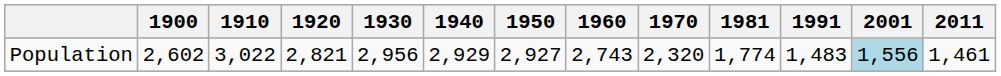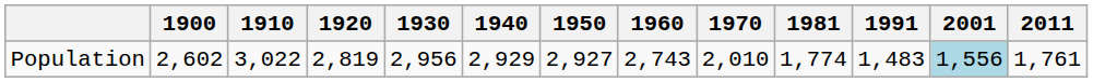 <table class="wikitable">
 <tr>
 <th></th>
 <th>1900</th>
 <th>1910</th>
 <th>1920</th>
 <th>1930</th>
 <th>1940</th>
 <th>1950</th>
 <th>1960</th>
 <th>1970</th>
 <th>1981</th>
 <th>1991</th>
 <th>2001</th>
 <th>2011</th>
 </tr>
 <tr>
 <td>Population</td>
 <td>2,602</td>
 <td>3,022</td>
-<td>2,821</td>
+<td>2,819</td>
 <td>2,956</td>
 <td>2,929</td>
 <td>2,927</td>
 <td>2,743</td>
-<td>2,320</td>
+<td>2,010</td>
 <td>1,774</td>
 <td>1,483</td>
 <td style="background: lightblue;">1,556</td>
-<td>1,461</td>
+<td>1,761</td>
 </tr>
 </table>
